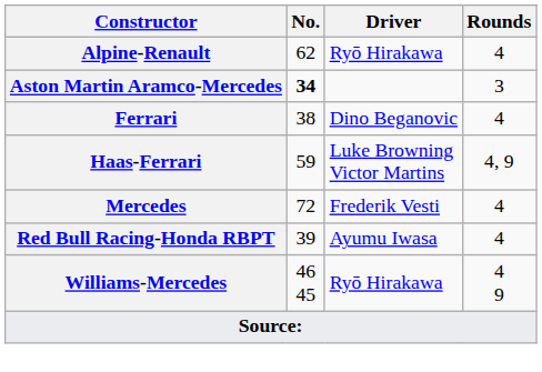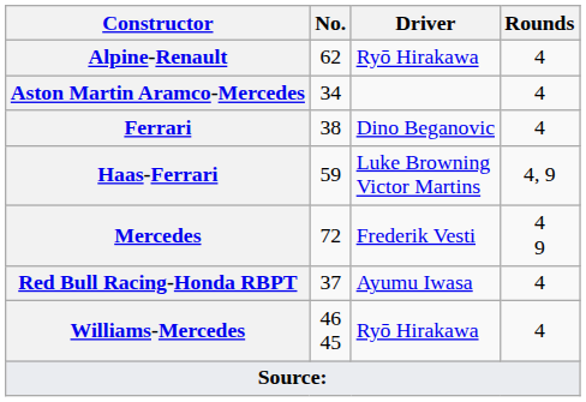 <table class="wikitable" style="font-size:85%">
 <tr>
 <th scope="col"><a href='#'>Constructor</a></th>
 <th scope="col">No.</th>
 <th scope="col">Driver</th>
 <th>Rounds</th>
 </tr>
 <tr>
 <th nowrap><a href='#'>Alpine</a>-<a href='#'>Renault</a></th>
 <td style="text-align:center" nowrap>62</td>
 <td><a href='#'>Ryō Hirakawa</a></td>
 <td style="text-align:center" nowrap>4</td>
 </tr>
 <tr>
 <th nowrap><a href='#'>Aston Martin Aramco</a>-<a href='#'>Mercedes</a></th>
-<td style="text-align:center" nowrap><strong>34</strong></td>
+<td style="text-align:center" nowrap>34</td>
 <td></td>
-<td style="text-align:center" nowrap>3</td>
+<td style="text-align:center" nowrap>4</td>
 </tr>
 <tr>
 <th nowrap><a href='#'>Ferrari</a></th>
 <td style="text-align:center" nowrap>38</td>
 <td><a href='#'>Dino Beganovic</a></td>
 <td style="text-align:center" nowrap>4</td>
 </tr>
 <tr>
 <th nowrap><a href='#'>Haas</a>-<a href='#'>Ferrari</a></th>
 <td style="text-align:center" nowrap>59</td>
 <td><a href='#'>Luke Browning</a><br><a href='#'>Victor Martins</a></td>
 <td style="text-align:center" nowrap>4, 9</td>
 </tr>
 <tr>
 <th nowrap><a href='#'>Mercedes</a></th>
 <td style="text-align:center" nowrap>72</td>
 <td><a href='#'>Frederik Vesti</a></td>
-<td style="text-align:center" nowrap>4</td>
+<td style="text-align:center" nowrap>4<br>9</td>
 </tr>
 <tr>
 <th nowrap><a href='#'>Red Bull Racing</a>-<a href='#'>Honda RBPT</a></th>
-<td style="text-align:center" nowrap>39</td>
+<td style="text-align:center" nowrap>37</td>
 <td><a href='#'>Ayumu Iwasa</a></td>
 <td style="text-align:center" nowrap>4</td>
 </tr>
 <tr>
 <th nowrap><a href='#'>Williams</a>-<a href='#'>Mercedes</a></th>
 <td style="text-align:center" nowrap>46<br>45</td>
 <td><a href='#'>Ryō Hirakawa</a></td>
-<td style="text-align:center" nowrap>4<br>9</td>
+<td style="text-align:center" nowrap>4</td>
 </tr>
 <tr class="sortbottom">
 <td colspan="4" style="background-color:#EAECF0;text-align:center"><strong>Source:</strong></td>
 </tr>
 </table>
